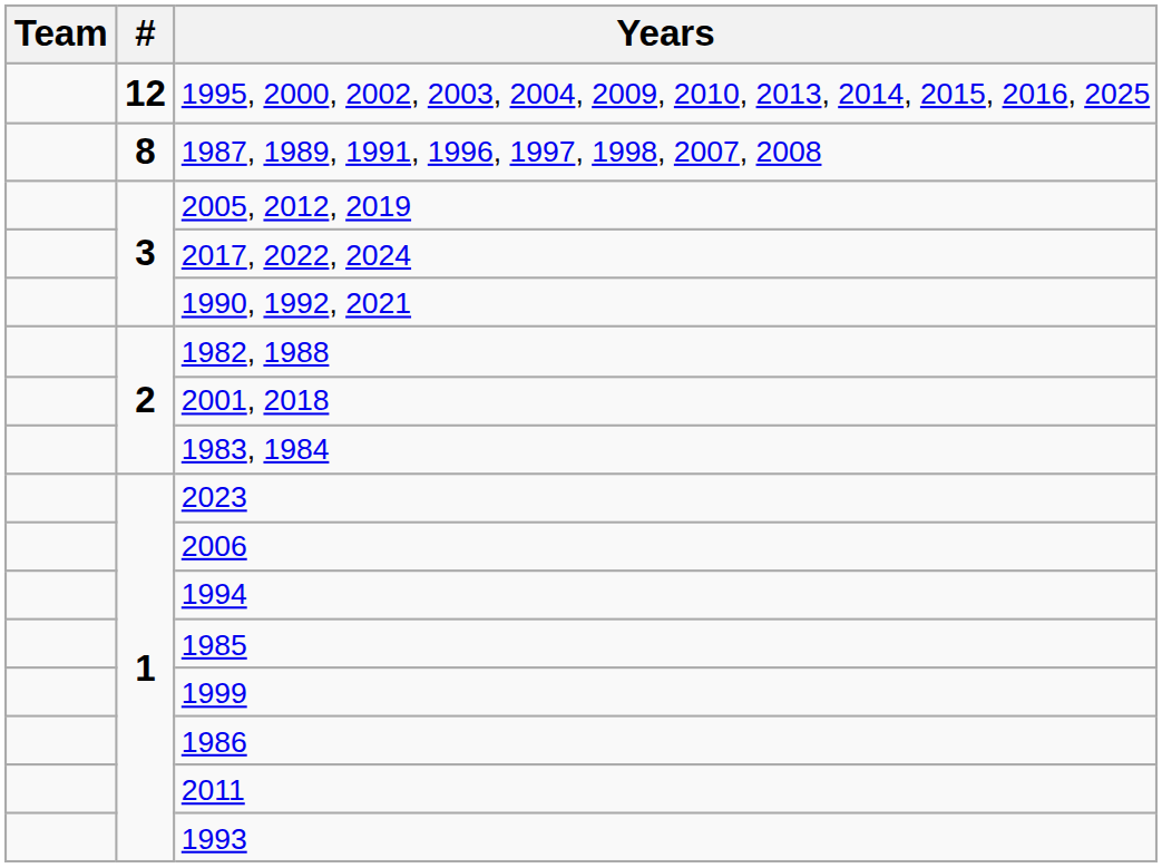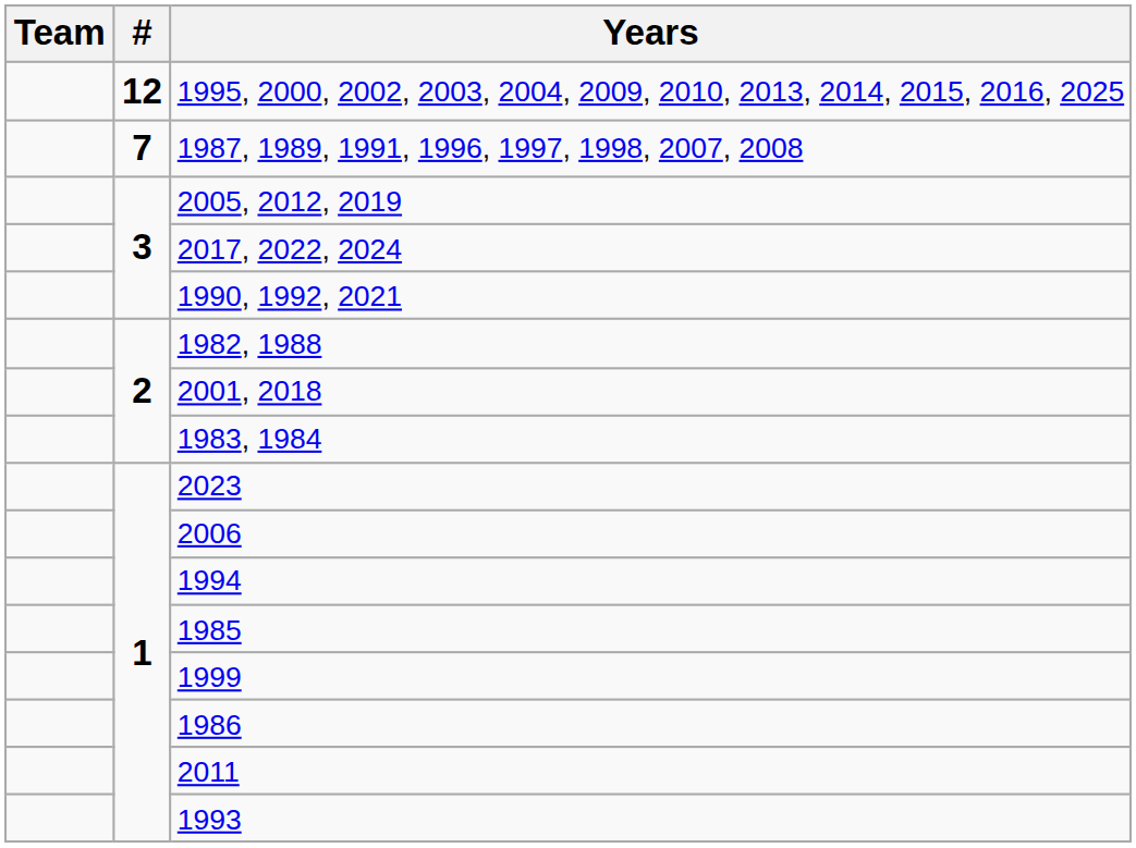 <table class="wikitable" style="text-align:center;">
 <tr>
 <th>Team</th>
 <th>#</th>
 <th class="unsortable">Years</th>
 </tr>
 <tr>
 <td style=><strong><a href='#'></a></strong></td>
 <td><strong>12</strong></td>
 <td style="font-size:80%; text-align:left;"><a href='#'>1995</a>, <a href='#'>2000</a>, <a href='#'>2002</a>, <a href='#'>2003</a>, <a href='#'>2004</a>, <a href='#'>2009</a>, <a href='#'>2010</a>, <a href='#'>2013</a>, <a href='#'>2014</a>, <a href='#'>2015</a>, <a href='#'>2016</a>, <a href='#'>2025</a></td>
 </tr>
 <tr>
 <td style=><strong><a href='#'></a></strong></td>
-<td><strong>8</strong></td>
+<td><strong>7</strong></td>
 <td style="font-size:80%; text-align:left;"><a href='#'>1987</a>, <a href='#'>1989</a>, <a href='#'>1991</a>, <a href='#'>1996</a>, <a href='#'>1997</a>, <a href='#'>1998</a>, <a href='#'>2007</a>, <a href='#'>2008</a></td>
 </tr>
 <tr>
 <td style=><strong></strong></td>
 <td rowspan=3><strong>3</strong></td>
 <td style="font-size:80%; text-align:left;"><a href='#'>2005</a>, <a href='#'>2012</a>, <a href='#'>2019</a></td>
 </tr>
 <tr>
 <td style=><strong><a href='#'></a></strong></td>
 <td style="font-size:80%; text-align:left;"><a href='#'>2017</a>, <a href='#'>2022</a>, <a href='#'>2024</a></td>
 </tr>
 <tr>
 <td style=><strong><a href='#'></a></strong></td>
 <td style="font-size:80%; text-align:left;"><a href='#'>1990</a>, <a href='#'>1992</a>, <a href='#'>2021</a></td>
 </tr>
 <tr>
 <td style=><strong><a href='#'></a></strong></td>
 <td rowspan=3><strong>2</strong></td>
 <td style="font-size:80%; text-align:left;"><a href='#'>1982</a>, <a href='#'>1988</a></td>
 </tr>
 <tr>
 <td style=><strong></strong></td>
 <td style="font-size:80%; text-align:left;"><a href='#'>2001</a>, <a href='#'>2018</a></td>
 </tr>
 <tr>
 <td style=><strong></strong></td>
 <td style="font-size:80%; text-align:left;"><a href='#'>1983</a>, <a href='#'>1984</a></td>
 </tr>
 <tr>
 <td style=><strong></strong></td>
 <td rowspan=8><strong>1</strong></td>
 <td style="font-size:80%; text-align:left;"><a href='#'>2023</a></td>
 </tr>
 <tr>
 <td style=><strong><a href='#'></a></strong></td>
 <td style="font-size:80%; text-align:left;"><a href='#'>2006</a></td>
 </tr>
 <tr>
 <td style=><strong></strong></td>
 <td style="font-size:80%; text-align:left;"><a href='#'>1994</a></td>
 </tr>
 <tr>
 <td style=><strong><a href='#'></a></strong></td>
 <td style="font-size:80%; text-align:left;"><a href='#'>1985</a></td>
 </tr>
 <tr>
 <td style=><strong></strong></td>
 <td style="font-size:80%; text-align:left;"><a href='#'>1999</a></td>
 </tr>
 <tr>
 <td style=><strong><a href='#'></a></strong></td>
 <td style="font-size:80%; text-align:left;"><a href='#'>1986</a></td>
 </tr>
 <tr>
 <td style=><strong><a href='#'></a></strong></td>
 <td style="font-size:80%; text-align:left;"><a href='#'>2011</a></td>
 </tr>
 <tr>
 <td style=><strong><a href='#'></a></strong></td>
 <td style="font-size:80%; text-align:left;"><a href='#'>1993</a></td>
 </tr>
 </table>
